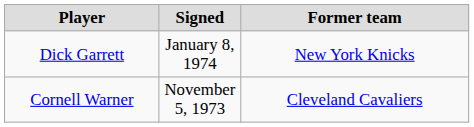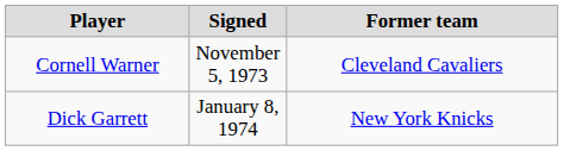 <table class="wikitable" style="text-align: center">
 <tr style="text-align:center; background:#ddd;">
 <td style="width:140px"><strong>Player</strong></td>
 <td style="width:70px"><strong>Signed</strong></td>
 <td style="width:210px"><strong>Former team</strong></td>
 </tr>
 <tr>
+<td><a href='#'>Cornell Warner</a></td>
+<td>November 5, 1973</td>
+<td><a href='#'>Cleveland Cavaliers</a></td>
+</tr>
+<tr>
 <td><a href='#'>Dick Garrett</a></td>
 <td>January 8, 1974</td>
 <td><a href='#'>New York Knicks</a></td>
 </tr>
-<tr>
-<td><a href='#'>Cornell Warner</a></td>
-<td>November 5, 1973</td>
-<td><a href='#'>Cleveland Cavaliers</a></td>
-</tr>
 </table>
